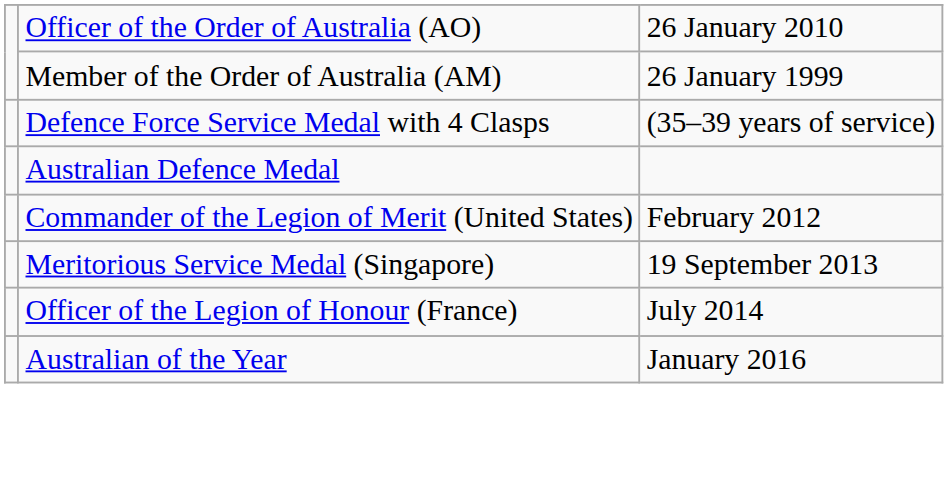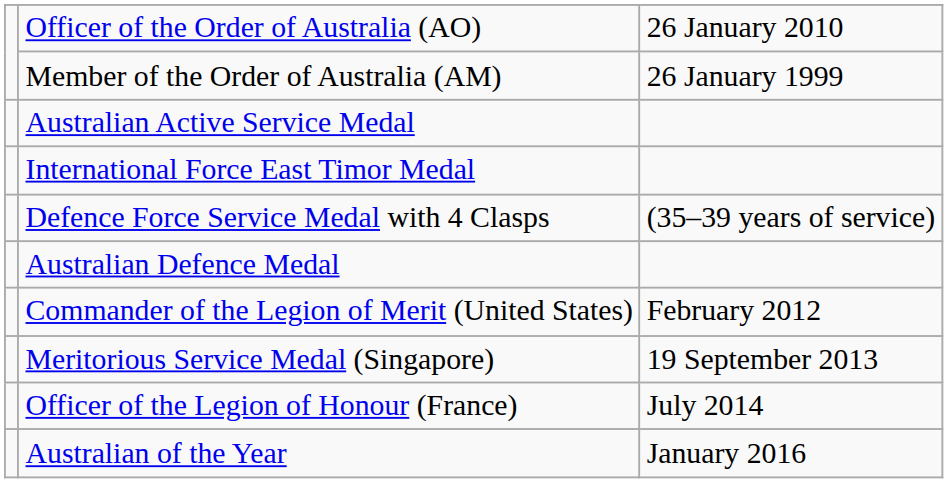 <table class="wikitable">
 <tr>
 <td rowspan=2></td>
 <td><a href='#'>Officer of the Order of Australia</a> (AO)</td>
 <td>26 January 2010</td>
 </tr>
 <tr>
 <td>Member of the Order of Australia (AM)</td>
 <td>26 January 1999</td>
+</tr>
+<tr>
+<td></td>
+<td><a href='#'>Australian Active Service Medal</a></td>
+<td></td>
+</tr>
+<tr>
+<td></td>
+<td><a href='#'>International Force East Timor Medal</a></td>
+<td></td>
 </tr>
 <tr>
 <td></td>
 <td><a href='#'>Defence Force Service Medal</a> with 4 Clasps</td>
 <td>(35–39 years of service)</td>
 </tr>
 <tr>
 <td></td>
 <td><a href='#'>Australian Defence Medal</a></td>
 <td></td>
 </tr>
 <tr>
 <td></td>
 <td><a href='#'>Commander of the Legion of Merit</a> (United States)</td>
 <td>February 2012</td>
 </tr>
 <tr>
 <td></td>
 <td><a href='#'>Meritorious Service Medal</a> (Singapore)</td>
 <td>19 September 2013</td>
 </tr>
 <tr>
 <td></td>
 <td><a href='#'>Officer of the Legion of Honour</a> (France)</td>
 <td>July 2014</td>
 </tr>
 <tr>
 <td></td>
 <td><a href='#'>Australian of the Year</a></td>
 <td>January 2016</td>
 </tr>
 </table>
